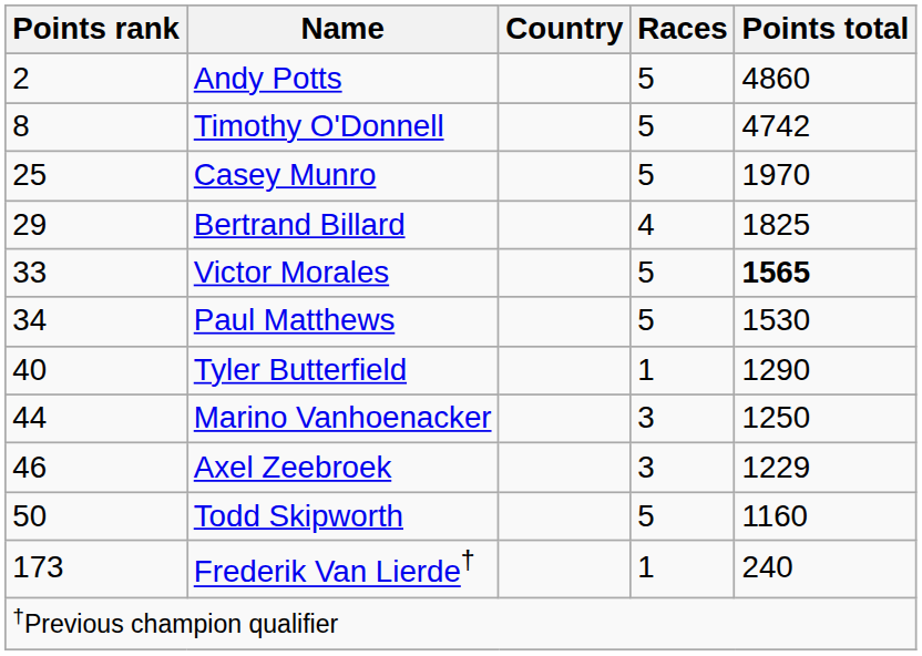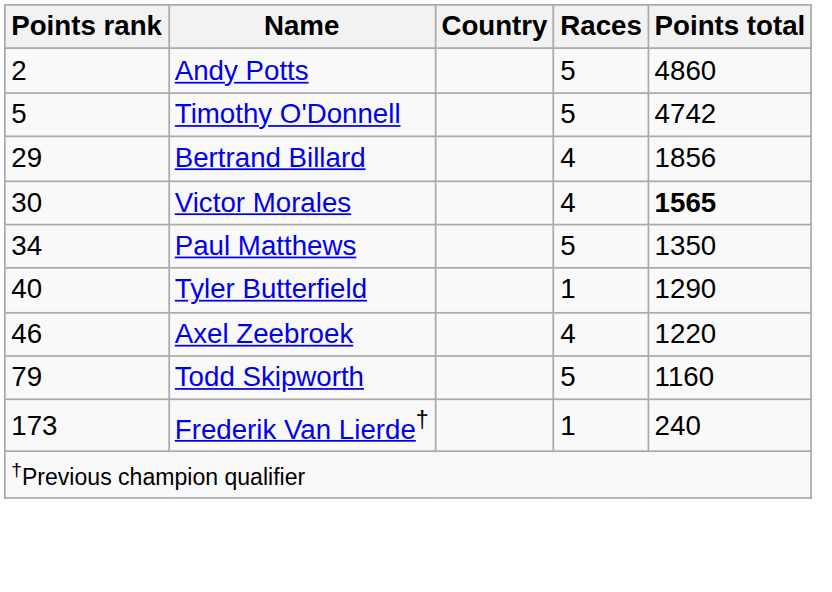 <table class="wikitable sortable">
 <tr>
 <th>Points rank</th>
 <th>Name</th>
 <th>Country</th>
 <th>Races</th>
 <th>Points total</th>
 </tr>
 <tr>
 <td>2</td>
 <td><a href='#'>Andy Potts</a></td>
 <td></td>
 <td>5</td>
 <td>4860</td>
 </tr>
 <tr>
-<td>8</td>
+<td>5</td>
 <td><a href='#'>Timothy O'Donnell</a></td>
 <td></td>
 <td>5</td>
 <td>4742</td>
 </tr>
 <tr>
-<td>25</td>
-<td><a href='#'>Casey Munro</a></td>
-<td></td>
-<td>5</td>
-<td>1970</td>
-</tr>
-<tr>
 <td>29</td>
 <td><a href='#'>Bertrand Billard</a></td>
 <td></td>
 <td>4</td>
-<td>1825</td>
+<td>1856</td>
 </tr>
 <tr>
-<td>33</td>
+<td>30</td>
 <td><a href='#'>Victor Morales</a></td>
 <td></td>
-<td>5</td>
+<td>4</td>
 <td><strong>1565</strong></td>
 </tr>
 <tr>
 <td>34</td>
 <td><a href='#'>Paul Matthews</a></td>
 <td></td>
 <td>5</td>
-<td>1530</td>
+<td>1350</td>
 </tr>
 <tr>
 <td>40</td>
 <td><a href='#'>Tyler Butterfield</a></td>
 <td></td>
 <td>1</td>
 <td>1290</td>
 </tr>
 <tr>
-<td>44</td>
-<td><a href='#'>Marino Vanhoenacker</a></td>
-<td></td>
-<td>3</td>
-<td>1250</td>
-</tr>
-<tr>
 <td>46</td>
 <td><a href='#'>Axel Zeebroek</a></td>
 <td></td>
-<td>3</td>
-<td>1229</td>
+<td>4</td>
+<td>1220</td>
 </tr>
 <tr>
-<td>50</td>
+<td>79</td>
 <td><a href='#'>Todd Skipworth</a></td>
 <td></td>
 <td>5</td>
 <td>1160</td>
 </tr>
 <tr>
 <td>173</td>
 <td><a href='#'>Frederik Van Lierde</a><sup>†</sup></td>
 <td></td>
 <td>1</td>
 <td>240</td>
 </tr>
 <tr>
 <td colspan="5" align="left"><small><sup>†</sup>Previous champion qualifier</small></td>
 </tr>
 </table>
